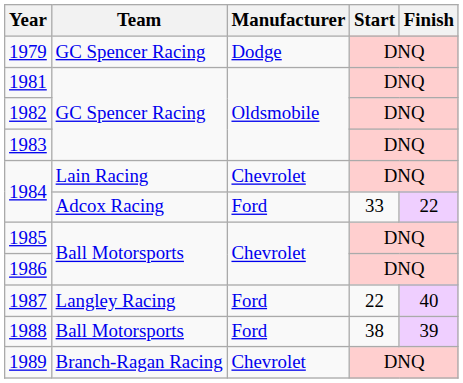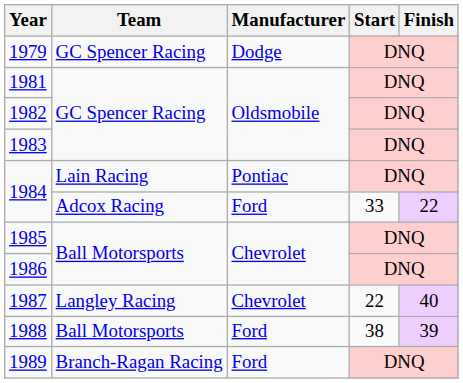 <table class="wikitable" style="font-size: 90%;">
 <tr>
 <th>Year</th>
 <th>Team</th>
 <th>Manufacturer</th>
 <th>Start</th>
 <th>Finish</th>
 </tr>
 <tr>
 <td><a href='#'>1979</a></td>
 <td><a href='#'>GC Spencer Racing</a></td>
 <td><a href='#'>Dodge</a></td>
 <td align=center colspan=2 style="background:#FFCFCF;">DNQ</td>
 </tr>
 <tr>
 <td><a href='#'>1981</a></td>
 <td rowspan=3><a href='#'>GC Spencer Racing</a></td>
 <td rowspan=3><a href='#'>Oldsmobile</a></td>
 <td align=center colspan=2 style="background:#FFCFCF;">DNQ</td>
 </tr>
 <tr>
 <td><a href='#'>1982</a></td>
 <td align=center colspan=2 style="background:#FFCFCF;">DNQ</td>
 </tr>
 <tr>
 <td><a href='#'>1983</a></td>
 <td align=center colspan=2 style="background:#FFCFCF;">DNQ</td>
 </tr>
 <tr>
 <td rowspan=2><a href='#'>1984</a></td>
 <td><a href='#'>Lain Racing</a></td>
-<td><a href='#'>Chevrolet</a></td>
+<td><a href='#'>Pontiac</a></td>
 <td align=center colspan=2 style="background:#FFCFCF;">DNQ</td>
 </tr>
 <tr>
 <td><a href='#'>Adcox Racing</a></td>
 <td><a href='#'>Ford</a></td>
 <td align=center>33</td>
 <td align=center style="background:#EFCFFF;">22</td>
 </tr>
 <tr>
 <td><a href='#'>1985</a></td>
 <td rowspan=2><a href='#'>Ball Motorsports</a></td>
 <td rowspan=2><a href='#'>Chevrolet</a></td>
 <td align=center colspan=2 style="background:#FFCFCF;">DNQ</td>
 </tr>
 <tr>
 <td><a href='#'>1986</a></td>
 <td align=center colspan=2 style="background:#FFCFCF;">DNQ</td>
 </tr>
 <tr>
 <td><a href='#'>1987</a></td>
 <td><a href='#'>Langley Racing</a></td>
-<td><a href='#'>Ford</a></td>
+<td><a href='#'>Chevrolet</a></td>
 <td align=center>22</td>
 <td align=center style="background:#EFCFFF;">40</td>
 </tr>
 <tr>
 <td><a href='#'>1988</a></td>
 <td><a href='#'>Ball Motorsports</a></td>
 <td><a href='#'>Ford</a></td>
 <td align=center>38</td>
 <td align=center style="background:#EFCFFF;">39</td>
 </tr>
 <tr>
 <td><a href='#'>1989</a></td>
 <td><a href='#'>Branch-Ragan Racing</a></td>
-<td><a href='#'>Chevrolet</a></td>
+<td><a href='#'>Ford</a></td>
 <td align=center colspan=2 style="background:#FFCFCF;">DNQ</td>
 </tr>
 </table>
